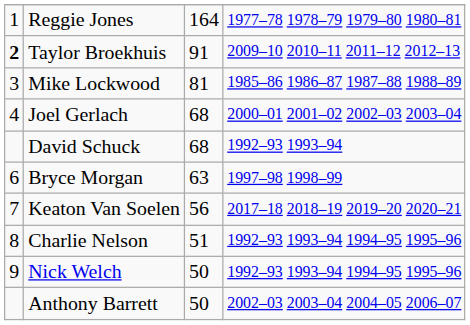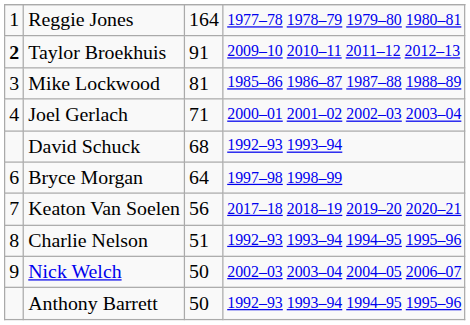 <table class="wikitable">
 <tr>
 </tr>
 <tr>
 <td>1</td>
 <td>Reggie Jones</td>
 <td>164</td>
 <td style="font-size:80%;"><a href='#'>1977–78</a> <a href='#'>1978–79</a> <a href='#'>1979–80</a> <a href='#'>1980–81</a></td>
 </tr>
 <tr>
 <td><strong>2</strong></td>
 <td>Taylor Broekhuis</td>
 <td>91</td>
 <td style="font-size:80%;"><a href='#'>2009–10</a> <a href='#'>2010–11</a> <a href='#'>2011–12</a> <a href='#'>2012–13</a></td>
 </tr>
 <tr>
 <td>3</td>
 <td>Mike Lockwood</td>
 <td>81</td>
 <td style="font-size:80%;"><a href='#'>1985–86</a> <a href='#'>1986–87</a> <a href='#'>1987–88</a> <a href='#'>1988–89</a></td>
 </tr>
 <tr>
 <td>4</td>
 <td>Joel Gerlach</td>
-<td>68</td>
+<td>71</td>
 <td style="font-size:80%;"><a href='#'>2000–01</a> <a href='#'>2001–02</a> <a href='#'>2002–03</a> <a href='#'>2003–04</a></td>
 </tr>
 <tr>
 <td></td>
 <td>David Schuck</td>
 <td>68</td>
 <td style="font-size:80%;"><a href='#'>1992–93</a> <a href='#'>1993–94</a></td>
 </tr>
 <tr>
 <td>6</td>
 <td>Bryce Morgan</td>
-<td>63</td>
+<td>64</td>
 <td style="font-size:80%;"><a href='#'>1997–98</a> <a href='#'>1998–99</a></td>
 </tr>
 <tr>
 <td>7</td>
 <td>Keaton Van Soelen</td>
 <td>56</td>
 <td style="font-size:80%;"><a href='#'>2017–18</a> <a href='#'>2018–19</a> <a href='#'>2019–20</a> <a href='#'>2020–21</a></td>
 </tr>
 <tr>
 <td>8</td>
 <td>Charlie Nelson</td>
 <td>51</td>
 <td style="font-size:80%;"><a href='#'>1992–93</a> <a href='#'>1993–94</a> <a href='#'>1994–95</a> <a href='#'>1995–96</a></td>
 </tr>
 <tr>
 <td>9</td>
 <td><a href='#'>Nick Welch</a></td>
 <td>50</td>
-<td style="font-size:80%;"><a href='#'>1992–93</a> <a href='#'>1993–94</a> <a href='#'>1994–95</a> <a href='#'>1995–96</a></td>
+<td style="font-size:80%;"><a href='#'>2002–03</a> <a href='#'>2003–04</a> <a href='#'>2004–05</a> <a href='#'>2006–07</a></td>
 </tr>
 <tr>
 <td></td>
 <td>Anthony Barrett</td>
 <td>50</td>
-<td style="font-size:80%;"><a href='#'>2002–03</a> <a href='#'>2003–04</a> <a href='#'>2004–05</a> <a href='#'>2006–07</a></td>
+<td style="font-size:80%;"><a href='#'>1992–93</a> <a href='#'>1993–94</a> <a href='#'>1994–95</a> <a href='#'>1995–96</a></td>
 </tr>
 </table>
